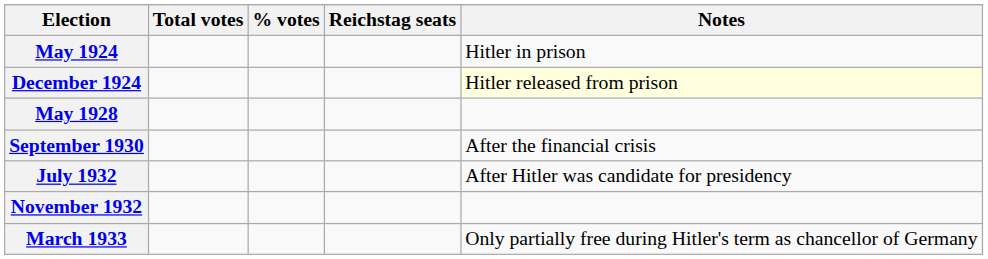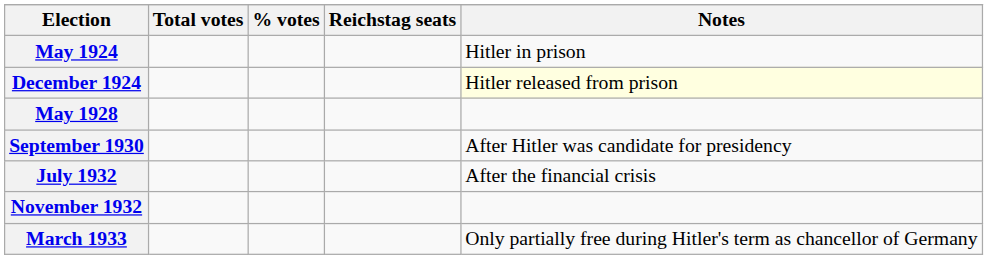 <table class="wikitable plainrowheaders sortable" style="text-align: center;">
 <tr>
 </tr>
 <tr>
 <th scope="col">Election</th>
 <th scope="col">Total votes</th>
 <th scope="col">% votes</th>
 <th scope="col">Reichstag seats</th>
 <th scope="col" class="unsortable">Notes</th>
 </tr>
 <tr>
 <th scope="row"><a href='#'>May 1924</a></th>
 <td></td>
 <td></td>
 <td></td>
 <td style="text-align:left;">Hitler in prison</td>
 </tr>
 <tr>
 <th scope="row"><a href='#'>December 1924</a></th>
 <td></td>
 <td></td>
 <td></td>
 <td style="background: lightyellow; text-align:left;">Hitler released from prison</td>
 </tr>
 <tr>
 <th scope="row"><a href='#'>May 1928</a></th>
 <td></td>
 <td></td>
 <td></td>
 <td style="text-align:left;"> </td>
 </tr>
 <tr>
 <th scope="row"><a href='#'>September 1930</a></th>
 <td></td>
 <td></td>
 <td></td>
-<td style="text-align:left;">After the financial crisis</td>
+<td style="text-align:left;">After Hitler was candidate for presidency</td>
 </tr>
 <tr>
 <th scope="row"><a href='#'>July 1932</a></th>
 <td></td>
 <td></td>
 <td></td>
-<td style="text-align:left;">After Hitler was candidate for presidency</td>
+<td style="text-align:left;">After the financial crisis</td>
 </tr>
 <tr>
 <th scope="row"><a href='#'>November 1932</a></th>
 <td></td>
 <td></td>
 <td></td>
 <td style="text-align:left;"> </td>
 </tr>
 <tr>
 <th scope="row"><a href='#'>March 1933</a></th>
 <td></td>
 <td></td>
 <td></td>
 <td style="text-align:left;">Only partially free during Hitler's term as chancellor of Germany</td>
 </tr>
 </table>
